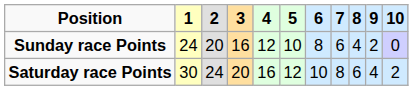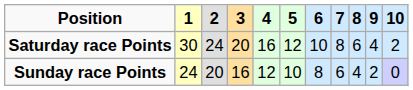 <table class="wikitable" style="font-size: 80%;">
 <tr align="center">
 <td><strong>Position</strong></td>
 <td style="background:#ffffbf;"><strong>1</strong></td>
 <td style="background:#dfdfdf;"><strong>2</strong></td>
 <td style="background:#ffdf9f;"><strong>3</strong></td>
 <td style="background:#dfffdf;"><strong>4</strong></td>
 <td style="background:#dfffdf;"><strong>5</strong></td>
 <td style="background:#CFEAFF;"><strong>6</strong></td>
 <td style="background:#CFEAFF;"><strong>7</strong></td>
 <td style="background:#CFEAFF;"><strong>8</strong></td>
 <td style="background:#CFEAFF;"><strong>9</strong></td>
 <td style="background:#CFEAFF;"><strong>10</strong></td>
 </tr>
 <tr align="center">
+<td><strong>Saturday race Points</strong></td>
+<td style="background:#ffffbf;">30</td>
+<td style="background:#dfdfdf;">24</td>
+<td style="background:#ffdf9f;">20</td>
+<td style="background:#dfffdf;">16</td>
+<td style="background:#dfffdf;">12</td>
+<td style="background:#CFEAFF;">10</td>
+<td style="background:#CFEAFF;">8</td>
+<td style="background:#CFEAFF;">6</td>
+<td style="background:#CFEAFF;">4</td>
+<td style="background:#CFEAFF;">2</td>
+</tr>
+<tr align="center">
 <td><strong>Sunday race Points</strong></td>
 <td style="background:#ffffbf;">24</td>
 <td style="background:#dfdfdf;">20</td>
 <td style="background:#ffdf9f;">16</td>
 <td style="background:#dfffdf;">12</td>
 <td style="background:#dfffdf;">10</td>
 <td style="background:#CFEAFF;">8</td>
 <td style="background:#CFEAFF;">6</td>
 <td style="background:#CFEAFF;">4</td>
 <td style="background:#CFEAFF;">2</td>
 <td style="background:#CFCFFF;">0</td>
 </tr>
-<tr align="center">
-<td><strong>Saturday race Points</strong></td>
-<td style="background:#ffffbf;">30</td>
-<td style="background:#dfdfdf;">24</td>
-<td style="background:#ffdf9f;">20</td>
-<td style="background:#dfffdf;">16</td>
-<td style="background:#dfffdf;">12</td>
-<td style="background:#CFEAFF;">10</td>
-<td style="background:#CFEAFF;">8</td>
-<td style="background:#CFEAFF;">6</td>
-<td style="background:#CFEAFF;">4</td>
-<td style="background:#CFEAFF;">2</td>
-</tr>
 </table>
